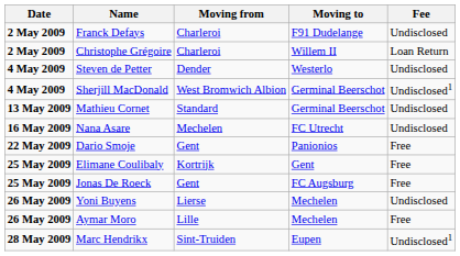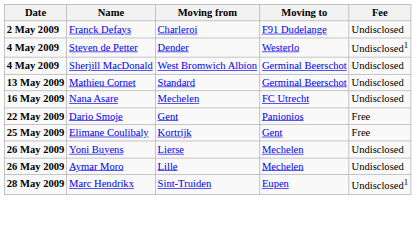 <table class="wikitable sortable">
 <tr>
 <th>Date</th>
 <th>Name</th>
 <th>Moving from</th>
 <th>Moving to</th>
 <th>Fee</th>
 </tr>
 <tr>
 <td><strong>2 May 2009</strong></td>
 <td><a href='#'>Franck Defays</a></td>
 <td><a href='#'>Charleroi</a></td>
 <td> <a href='#'>F91 Dudelange</a></td>
 <td>Undisclosed </td>
 </tr>
 <tr>
-<td><strong>2 May 2009</strong></td>
-<td><a href='#'>Christophe Grégoire</a></td>
-<td><a href='#'>Charleroi</a></td>
-<td> <a href='#'>Willem II</a></td>
-<td>Loan Return </td>
-</tr>
-<tr>
 <td><strong>4 May 2009</strong></td>
 <td><a href='#'>Steven de Petter</a></td>
 <td><a href='#'>Dender</a></td>
 <td><a href='#'>Westerlo</a></td>
-<td>Undisclosed </td>
+<td>Undisclosed<sup>1</sup> </td>
 </tr>
 <tr>
 <td><strong>4 May 2009</strong></td>
 <td> <a href='#'>Sherjill MacDonald</a></td>
 <td> <a href='#'>West Bromwich Albion</a></td>
 <td><a href='#'>Germinal Beerschot</a></td>
-<td>Undisclosed<sup>1</sup> </td>
+<td>Undisclosed </td>
 </tr>
 <tr>
 <td><strong>13 May 2009</strong></td>
 <td><a href='#'>Mathieu Cornet</a></td>
 <td><a href='#'>Standard</a></td>
 <td><a href='#'>Germinal Beerschot</a></td>
 <td>Undisclosed </td>
 </tr>
 <tr>
 <td><strong>16 May 2009</strong></td>
 <td> <a href='#'>Nana Asare</a></td>
 <td><a href='#'>Mechelen</a></td>
 <td> <a href='#'>FC Utrecht</a></td>
 <td>Undisclosed </td>
 </tr>
 <tr>
 <td><strong>22 May 2009</strong></td>
 <td> <a href='#'>Dario Smoje</a></td>
 <td><a href='#'>Gent</a></td>
 <td> <a href='#'>Panionios</a></td>
 <td>Free </td>
 </tr>
 <tr>
 <td><strong>25 May 2009</strong></td>
 <td> <a href='#'>Elimane Coulibaly</a></td>
 <td><a href='#'>Kortrijk</a></td>
 <td><a href='#'>Gent</a></td>
 <td>Free </td>
 </tr>
 <tr>
-<td><strong>25 May 2009</strong></td>
-<td><a href='#'>Jonas De Roeck</a></td>
-<td><a href='#'>Gent</a></td>
-<td> <a href='#'>FC Augsburg</a></td>
-<td>Free </td>
-</tr>
-<tr>
 <td><strong>26 May 2009</strong></td>
 <td><a href='#'>Yoni Buyens</a></td>
 <td><a href='#'>Lierse</a></td>
 <td><a href='#'>Mechelen</a></td>
 <td>Undisclosed </td>
 </tr>
 <tr>
 <td><strong>26 May 2009</strong></td>
 <td> <a href='#'>Aymar Moro</a></td>
 <td> <a href='#'>Lille</a></td>
 <td><a href='#'>Mechelen</a></td>
-<td>Free </td>
+<td>Undisclosed </td>
 </tr>
 <tr>
 <td><strong>28 May 2009</strong></td>
 <td><a href='#'>Marc Hendrikx</a></td>
 <td><a href='#'>Sint-Truiden</a></td>
 <td><a href='#'>Eupen</a></td>
 <td>Undisclosed<sup>1</sup> </td>
 </tr>
 </table>
